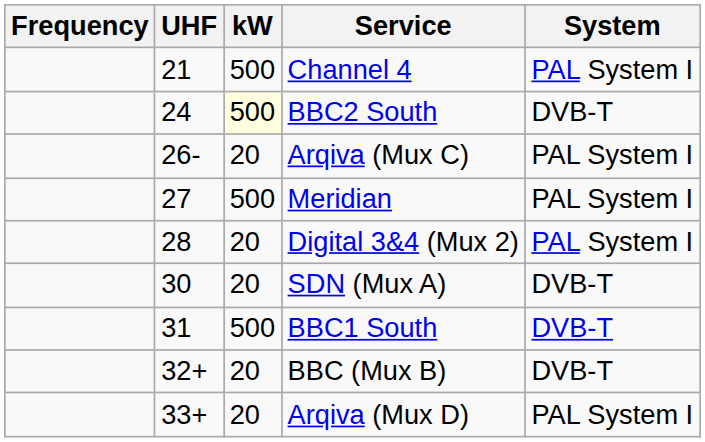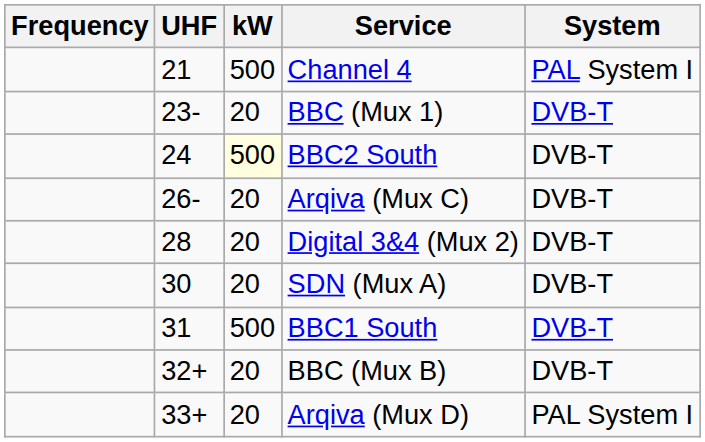 <table class="wikitable sortable">
 <tr>
 <th>Frequency</th>
 <th>UHF</th>
 <th>kW</th>
 <th>Service</th>
 <th>System</th>
 </tr>
 <tr>
 <td></td>
 <td>21</td>
 <td>500</td>
 <td><a href='#'>Channel 4</a></td>
 <td><a href='#'>PAL</a> System I</td>
 </tr>
 <tr>
 <td></td>
+<td>23-</td>
+<td>20</td>
+<td><a href='#'>BBC</a> (Mux 1)</td>
+<td><a href='#'>DVB-T</a></td>
+</tr>
+<tr>
+<td></td>
 <td>24</td>
 <td style="background: lightyellow;">500</td>
 <td><a href='#'>BBC2 South</a></td>
 <td>DVB-T</td>
 </tr>
 <tr>
 <td></td>
 <td>26-</td>
 <td>20</td>
 <td><a href='#'>Arqiva</a> (Mux C)</td>
-<td>PAL System I</td>
-</tr>
-<tr>
-<td></td>
-<td>27</td>
-<td>500</td>
-<td><a href='#'>Meridian</a></td>
-<td>PAL System I</td>
+<td>DVB-T</td>
 </tr>
 <tr>
 <td></td>
 <td>28</td>
 <td>20</td>
 <td><a href='#'>Digital 3&4</a> (Mux 2)</td>
-<td><a href='#'>PAL</a> System I</td>
+<td>DVB-T</td>
 </tr>
 <tr>
 <td></td>
 <td>30</td>
 <td>20</td>
 <td><a href='#'>SDN</a> (Mux A)</td>
 <td>DVB-T</td>
 </tr>
 <tr>
 <td></td>
 <td>31</td>
 <td>500</td>
 <td><a href='#'>BBC1 South</a></td>
 <td><a href='#'>DVB-T</a></td>
 </tr>
 <tr>
 <td></td>
 <td>32+</td>
 <td>20</td>
 <td>BBC (Mux B)</td>
 <td>DVB-T</td>
 </tr>
 <tr>
 <td></td>
 <td>33+</td>
 <td>20</td>
 <td><a href='#'>Arqiva</a> (Mux D)</td>
 <td>PAL System I</td>
 </tr>
 </table>
